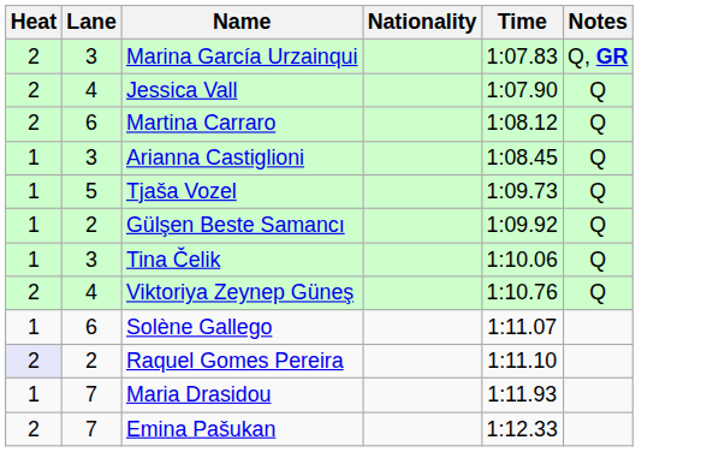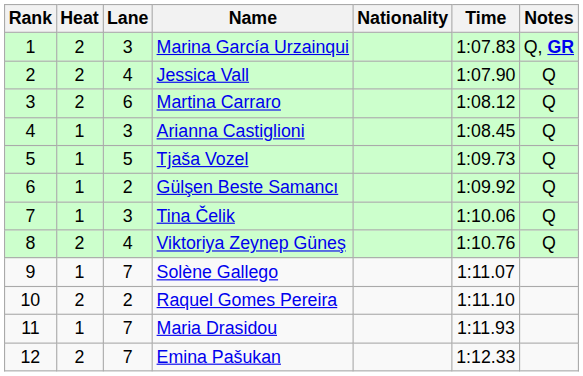 <table class="wikitable sortable" style="text-align:center">
 <tr>
+<th>Rank</th>
 <th>Heat</th>
 <th>Lane</th>
 <th>Name</th>
 <th>Nationality</th>
 <th>Time</th>
 <th>Notes</th>
 </tr>
 <tr bgcolor="ccffcc">
+<td>1</td>
 <td>2</td>
 <td>3</td>
 <td align="left"><a href='#'>Marina García Urzainqui</a></td>
 <td align="left"></td>
 <td>1:07.83</td>
 <td>Q, <strong><a href='#'>GR</a></strong></td>
 </tr>
 <tr bgcolor="ccffcc">
 <td>2</td>
+<td>2</td>
 <td>4</td>
 <td align="left"><a href='#'>Jessica Vall</a></td>
 <td align="left"></td>
 <td>1:07.90</td>
 <td>Q</td>
 </tr>
 <tr bgcolor="ccffcc">
+<td>3</td>
 <td>2</td>
 <td>6</td>
 <td align="left"><a href='#'>Martina Carraro</a></td>
 <td align="left"></td>
 <td>1:08.12</td>
 <td>Q</td>
 </tr>
 <tr bgcolor="ccffcc">
+<td>4</td>
 <td>1</td>
 <td>3</td>
 <td align="left"><a href='#'>Arianna Castiglioni</a></td>
 <td align="left"></td>
 <td>1:08.45</td>
 <td>Q</td>
 </tr>
 <tr bgcolor="ccffcc">
+<td>5</td>
 <td>1</td>
 <td>5</td>
 <td align="left"><a href='#'>Tjaša Vozel</a></td>
 <td align="left"></td>
 <td>1:09.73</td>
 <td>Q</td>
 </tr>
 <tr bgcolor="ccffcc">
+<td>6</td>
 <td>1</td>
 <td>2</td>
 <td align="left"><a href='#'>Gülşen Beste Samancı</a></td>
 <td align="left"></td>
 <td>1:09.92</td>
 <td>Q</td>
 </tr>
 <tr bgcolor="ccffcc">
+<td>7</td>
 <td>1</td>
 <td>3</td>
 <td align="left"><a href='#'>Tina Čelik</a></td>
 <td align="left"></td>
 <td>1:10.06</td>
 <td>Q</td>
 </tr>
 <tr bgcolor="ccffcc">
+<td>8</td>
 <td>2</td>
 <td>4</td>
 <td align="left"><a href='#'>Viktoriya Zeynep Güneş</a></td>
 <td align="left"></td>
 <td>1:10.76</td>
 <td>Q</td>
 </tr>
 <tr>
+<td>9</td>
 <td>1</td>
-<td>6</td>
+<td>7</td>
 <td align="left"><a href='#'>Solène Gallego</a></td>
 <td align="left"></td>
 <td>1:11.07</td>
 <td></td>
 </tr>
 <tr>
-<td style="background: lavender;">2</td>
+<td>10</td>
+<td>2</td>
 <td>2</td>
 <td align="left"><a href='#'>Raquel Gomes Pereira</a></td>
 <td align="left"></td>
 <td>1:11.10</td>
 <td></td>
 </tr>
 <tr>
+<td>11</td>
 <td>1</td>
 <td>7</td>
 <td align="left"><a href='#'>Maria Drasidou</a></td>
 <td align="left"></td>
 <td>1:11.93</td>
 <td></td>
 </tr>
 <tr>
+<td>12</td>
 <td>2</td>
 <td>7</td>
 <td align="left"><a href='#'>Emina Pašukan</a></td>
 <td align="left"></td>
 <td>1:12.33</td>
 <td></td>
 </tr>
 </table>
